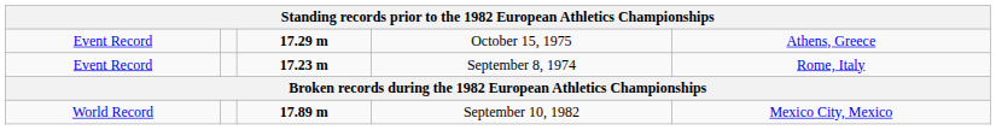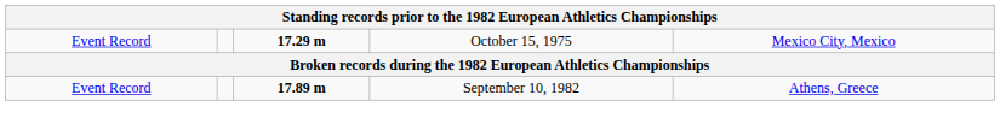 <table class="wikitable" style=" text-align:center; font-size:110%;" width="95%">
 <tr>
 <th colspan="5">Standing records prior to the 1982 European Athletics Championships</th>
 </tr>
 <tr>
 <td><a href='#'>Event Record</a></td>
 <td></td>
 <td><strong>17.29 m</strong></td>
 <td>October 15, 1975</td>
-<td> <a href='#'>Athens, Greece</a></td>
-</tr>
-<tr>
-<td><a href='#'>Event Record</a></td>
-<td></td>
-<td><strong>17.23 m</strong></td>
-<td>September 8, 1974</td>
-<td> <a href='#'>Rome, Italy</a></td>
+<td> <a href='#'>Mexico City, Mexico</a></td>
 </tr>
 <tr>
 <th colspan="5">Broken records during the 1982 European Athletics Championships</th>
 </tr>
 <tr>
-<td><a href='#'>World Record</a></td>
+<td><a href='#'>Event Record</a></td>
 <td></td>
 <td><strong>17.89 m</strong></td>
 <td>September 10, 1982</td>
-<td> <a href='#'>Mexico City, Mexico</a></td>
+<td> <a href='#'>Athens, Greece</a></td>
 </tr>
 </table>
